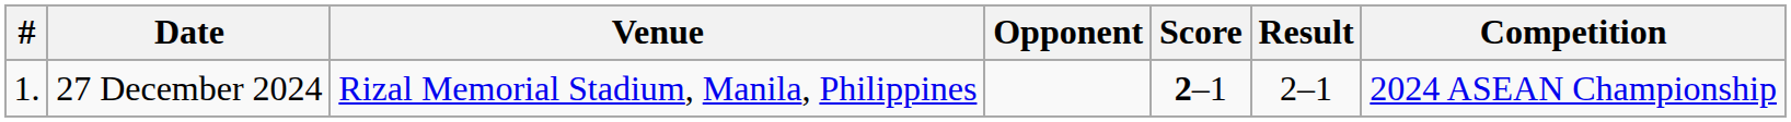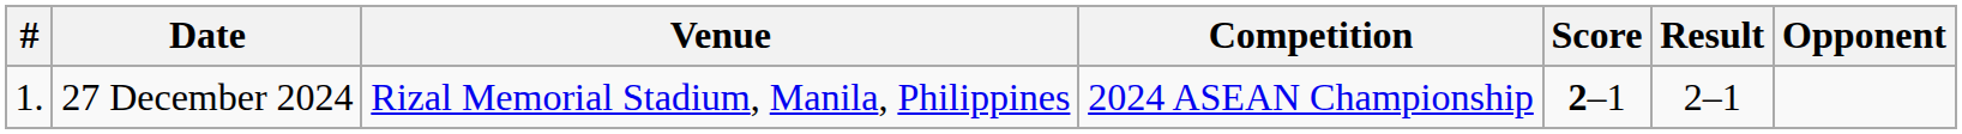 <table class="wikitable">
 <tr>
 <th>#</th>
 <th>Date</th>
 <th>Venue</th>
-<th>Opponent</th>
+<th>Competition</th>
 <th>Score</th>
 <th>Result</th>
-<th>Competition</th>
+<th>Opponent</th>
 </tr>
 <tr>
 <td>1.</td>
 <td>27 December 2024</td>
 <td><a href='#'>Rizal Memorial Stadium</a>, <a href='#'>Manila</a>, <a href='#'>Philippines</a></td>
-<td></td>
+<td><a href='#'>2024 ASEAN Championship</a></td>
 <td align=center><strong>2</strong>–1</td>
 <td align=center>2–1</td>
-<td><a href='#'>2024 ASEAN Championship</a></td>
+<td></td>
 </tr>
 </table>
